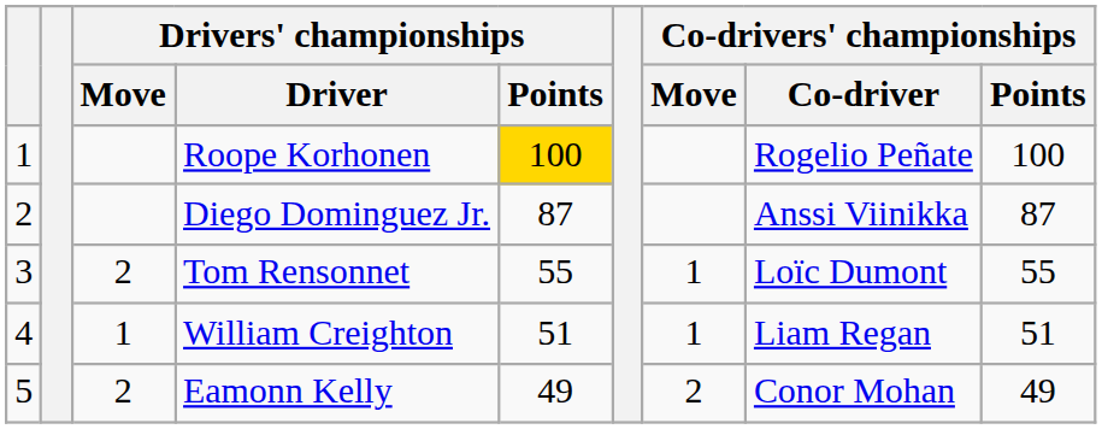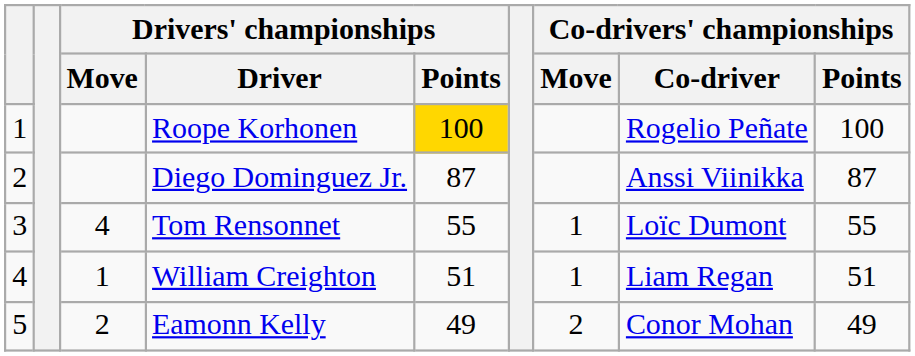 <table class="wikitable" style="font-size:85%;">
 <tr>
 <th rowspan="2"></th>
 <th rowspan="7" style="width:5px;"></th>
 <th colspan="3">Drivers' championships</th>
 <th rowspan="7" style="width:5px;"></th>
 <th colspan="3" nowrap>Co-drivers' championships</th>
 </tr>
 <tr>
 <th>Move</th>
 <th>Driver</th>
 <th>Points</th>
 <th>Move</th>
 <th>Co-driver</th>
 <th>Points</th>
 </tr>
 <tr>
 <td align="center">1</td>
 <td align="center"></td>
 <td><a href='#'>Roope Korhonen</a></td>
 <td align="center" style="background: gold;">100</td>
 <td align="center"></td>
 <td><a href='#'>Rogelio Peñate</a></td>
 <td align="center">100</td>
 </tr>
 <tr>
 <td align="center">2</td>
 <td align="center"></td>
 <td><a href='#'>Diego Dominguez Jr.</a></td>
 <td align="center">87</td>
 <td align="center"></td>
 <td><a href='#'>Anssi Viinikka</a></td>
 <td align="center">87</td>
 </tr>
 <tr>
 <td align="center">3</td>
-<td align="center"> 2</td>
+<td align="center"> 4</td>
 <td><a href='#'>Tom Rensonnet</a></td>
 <td align="center">55</td>
 <td align="center"> 1</td>
 <td><a href='#'>Loïc Dumont</a></td>
 <td align="center">55</td>
 </tr>
 <tr>
 <td align="center">4</td>
 <td align="center"> 1</td>
 <td><a href='#'>William Creighton</a></td>
 <td align="center">51</td>
 <td align="center"> 1</td>
 <td><a href='#'>Liam Regan</a></td>
 <td align="center">51</td>
 </tr>
 <tr>
 <td align="center">5</td>
 <td align="center"> 2</td>
 <td><a href='#'>Eamonn Kelly</a></td>
 <td align="center">49</td>
 <td align="center"> 2</td>
 <td><a href='#'>Conor Mohan</a></td>
 <td align="center">49</td>
 </tr>
 </table>
